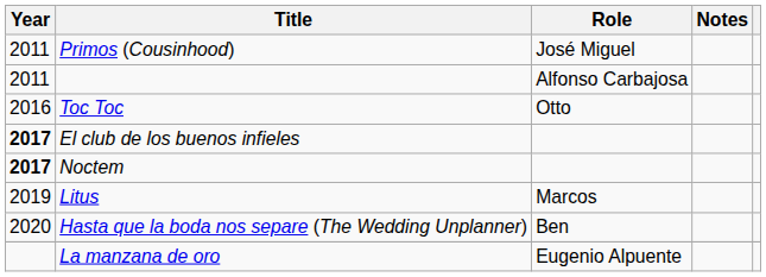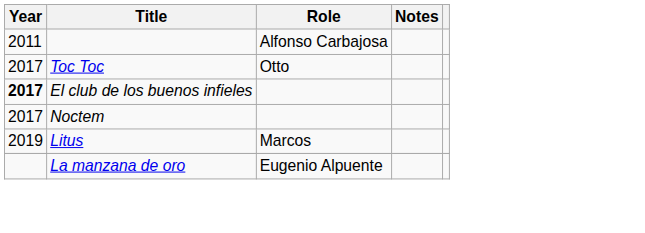 <table class="wikitable sortable">
 <tr>
 <th>Year</th>
 <th>Title</th>
 <th>Role</th>
 <th class="unsortable">Notes</th>
 <th class = "unsortable"></th>
 </tr>
 <tr>
 <td>2011</td>
-<td><a href='#'><em>Primos</em></a> (<em>Cousinhood</em>)</td>
-<td>José Miguel</td>
-<td></td>
-<td align = "center"></td>
-</tr>
-<tr>
-<td>2011</td>
 <td><em></em></td>
 <td>Alfonso Carbajosa</td>
 <td></td>
 <td align = "center"></td>
 </tr>
 <tr>
-<td>2016</td>
+<td>2017</td>
 <td><em><a href='#'>Toc Toc</a></em></td>
 <td>Otto</td>
 <td></td>
 <td align = "center"></td>
 </tr>
 <tr>
 <td><strong>2017</strong></td>
 <td><em>El club de los buenos infieles</em></td>
 <td></td>
 <td></td>
 <td align = "center"></td>
 </tr>
 <tr>
-<td><strong>2017</strong></td>
+<td>2017</td>
 <td><em>Noctem</em></td>
 <td></td>
 <td></td>
 <td align = "center"></td>
 </tr>
 <tr>
 <td>2019</td>
 <td><em><a href='#'>Litus</a></em></td>
 <td>Marcos</td>
 <td></td>
 <td align = "center"></td>
 </tr>
 <tr>
-<td>2020</td>
-<td><em><a href='#'>Hasta que la boda nos separe</a></em> (<em>The Wedding Unplanner</em>)</td>
-<td>Ben</td>
-<td></td>
-<td align = "center"></td>
-</tr>
-<tr>
 </tr>
 <tr>
 <td></td>
 <td><em><a href='#'>La manzana de oro</a></em></td>
 <td>Eugenio Alpuente</td>
 <td></td>
 <td></td>
 </tr>
 </table>
